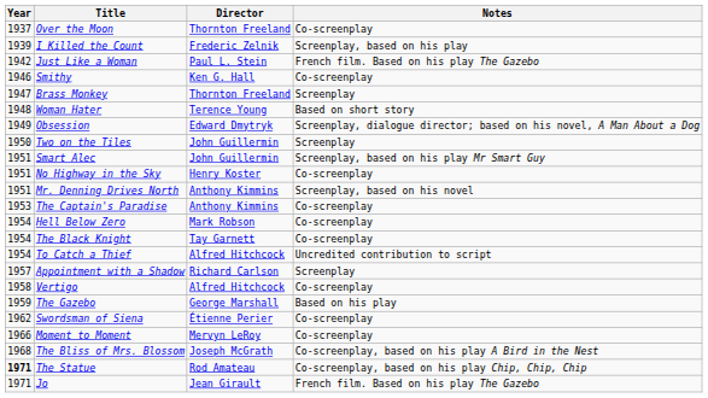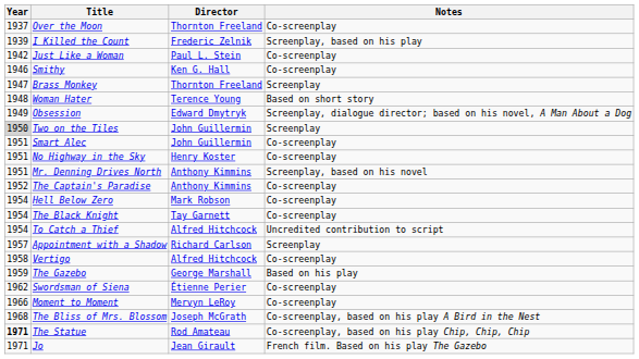 <table class="wikitable sortable">
 <tr>
 <th>Year</th>
 <th>Title</th>
 <th>Director</th>
 <th class="unsortable">Notes</th>
 </tr>
 <tr>
 <td>1937</td>
 <td><em><a href='#'>Over the Moon</a></em></td>
 <td><a href='#'>Thornton Freeland</a></td>
 <td>Co-screenplay</td>
 </tr>
 <tr>
 <td>1939</td>
 <td><em><a href='#'>I Killed the Count</a></em></td>
 <td><a href='#'>Frederic Zelnik</a></td>
 <td>Screenplay, based on his play</td>
 </tr>
 <tr>
 <td>1942</td>
 <td><em><a href='#'>Just Like a Woman</a></em></td>
 <td><a href='#'>Paul L. Stein</a></td>
-<td>French film. Based on his play <em>The Gazebo</em></td>
+<td>Co-screenplay</td>
 </tr>
 <tr>
 <td>1946</td>
 <td><em><a href='#'>Smithy</a></em></td>
 <td><a href='#'>Ken G. Hall</a></td>
 <td>Co-screenplay</td>
 </tr>
 <tr>
 <td>1947</td>
 <td><em><a href='#'>Brass Monkey</a></em></td>
 <td><a href='#'>Thornton Freeland</a></td>
 <td>Screenplay</td>
 </tr>
 <tr>
 <td>1948</td>
 <td><em><a href='#'>Woman Hater</a></em></td>
 <td><a href='#'>Terence Young</a></td>
 <td>Based on short story</td>
 </tr>
 <tr>
 <td>1949</td>
 <td><em><a href='#'>Obsession</a></em></td>
 <td><a href='#'>Edward Dmytryk</a></td>
 <td>Screenplay, dialogue director; based on his novel, <em>A Man About a Dog</em></td>
 </tr>
 <tr>
-<td>1950</td>
+<td style="background: lightgrey;">1950</td>
 <td><em><a href='#'>Two on the Tiles</a></em></td>
 <td><a href='#'>John Guillermin</a></td>
 <td>Screenplay</td>
 </tr>
 <tr>
 <td>1951</td>
 <td><em><a href='#'>Smart Alec</a></em></td>
 <td><a href='#'>John Guillermin</a></td>
-<td>Screenplay, based on his play <em>Mr Smart Guy</em></td>
+<td>Co-screenplay</td>
 </tr>
 <tr>
 <td>1951</td>
 <td><em><a href='#'>No Highway in the Sky</a></em></td>
 <td><a href='#'>Henry Koster</a></td>
 <td>Co-screenplay</td>
 </tr>
 <tr>
 <td>1951</td>
 <td><em><a href='#'>Mr. Denning Drives North</a></em></td>
 <td><a href='#'>Anthony Kimmins</a></td>
 <td>Screenplay, based on his novel</td>
 </tr>
 <tr>
-<td>1953</td>
+<td>1952</td>
 <td><em><a href='#'>The Captain's Paradise</a></em></td>
 <td><a href='#'>Anthony Kimmins</a></td>
 <td>Co-screenplay</td>
 </tr>
 <tr>
 <td>1954</td>
 <td><em><a href='#'>Hell Below Zero</a></em></td>
 <td><a href='#'>Mark Robson</a></td>
 <td>Co-screenplay</td>
 </tr>
 <tr>
 <td>1954</td>
 <td><em><a href='#'>The Black Knight</a></em></td>
 <td><a href='#'>Tay Garnett</a></td>
 <td>Co-screenplay</td>
 </tr>
 <tr>
 <td>1954</td>
 <td><em><a href='#'>To Catch a Thief</a></em></td>
 <td><a href='#'>Alfred Hitchcock</a></td>
 <td>Uncredited contribution to script</td>
 </tr>
 <tr>
 <td>1957</td>
 <td><em><a href='#'>Appointment with a Shadow</a></em></td>
 <td><a href='#'>Richard Carlson</a></td>
 <td>Screenplay</td>
 </tr>
 <tr>
 <td>1958</td>
 <td><em><a href='#'>Vertigo</a></em></td>
 <td><a href='#'>Alfred Hitchcock</a></td>
 <td>Co-screenplay</td>
 </tr>
 <tr>
 <td>1959</td>
 <td><em><a href='#'>The Gazebo</a></em></td>
 <td><a href='#'>George Marshall</a></td>
 <td>Based on his play</td>
 </tr>
 <tr>
 <td>1962</td>
 <td><em><a href='#'>Swordsman of Siena</a></em></td>
 <td><a href='#'>Étienne Perier</a></td>
 <td>Co-screenplay</td>
 </tr>
 <tr>
 <td>1966</td>
 <td><em><a href='#'>Moment to Moment</a></em></td>
 <td><a href='#'>Mervyn LeRoy</a></td>
 <td>Co-screenplay</td>
 </tr>
 <tr>
 <td>1968</td>
 <td><em><a href='#'>The Bliss of Mrs. Blossom</a></em></td>
 <td><a href='#'>Joseph McGrath</a></td>
 <td>Co-screenplay, based on his play <em>A Bird in the Nest</em></td>
 </tr>
 <tr>
 <td><strong>1971</strong></td>
 <td><em><a href='#'>The Statue</a></em></td>
 <td><a href='#'>Rod Amateau</a></td>
 <td>Co-screenplay, based on his play <em>Chip, Chip, Chip</em></td>
 </tr>
 <tr>
 <td>1971</td>
 <td><em><a href='#'>Jo</a></em></td>
 <td><a href='#'>Jean Girault</a></td>
 <td>French film. Based on his play <em>The Gazebo</em></td>
 </tr>
 </table>
